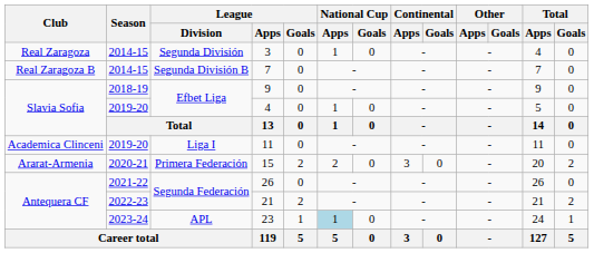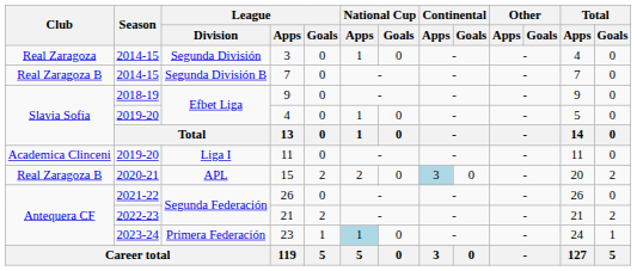 <table class="wikitable" style="text-align:center">
 <tr>
 <th rowspan="2">Club</th>
 <th rowspan="2">Season</th>
 <th colspan="3">League</th>
 <th colspan="2">National Cup</th>
 <th colspan="2">Continental</th>
 <th colspan="2">Other</th>
 <th colspan="2">Total</th>
 </tr>
 <tr>
 <th>Division</th>
 <th>Apps</th>
 <th>Goals</th>
 <th>Apps</th>
 <th>Goals</th>
 <th>Apps</th>
 <th>Goals</th>
 <th>Apps</th>
 <th>Goals</th>
 <th>Apps</th>
 <th>Goals</th>
 </tr>
 <tr>
 <td><a href='#'>Real Zaragoza</a></td>
 <td><a href='#'>2014-15</a></td>
 <td><a href='#'>Segunda División</a></td>
 <td>3</td>
 <td>0</td>
 <td>1</td>
 <td>0</td>
 <td colspan="2">-</td>
 <td colspan="2">-</td>
 <td>4</td>
 <td>0</td>
 </tr>
 <tr>
 <td><a href='#'>Real Zaragoza B</a></td>
 <td><a href='#'>2014-15</a></td>
 <td><a href='#'>Segunda División B</a></td>
 <td>7</td>
 <td>0</td>
 <td colspan="2">-</td>
 <td colspan="2">-</td>
 <td colspan="2">-</td>
 <td>7</td>
 <td>0</td>
 </tr>
 <tr>
 <td rowspan="3"><a href='#'>Slavia Sofia</a></td>
 <td><a href='#'>2018-19</a></td>
 <td rowspan="2"><a href='#'>Efbet Liga</a></td>
 <td>9</td>
 <td>0</td>
 <td colspan="2">-</td>
 <td colspan="2">-</td>
 <td colspan="2">-</td>
 <td>9</td>
 <td>0</td>
 </tr>
 <tr>
 <td><a href='#'>2019-20</a></td>
 <td>4</td>
 <td>0</td>
 <td>1</td>
 <td>0</td>
 <td colspan="2">-</td>
 <td colspan="2">-</td>
 <td>5</td>
 <td>0</td>
 </tr>
 <tr>
 <th colspan="2">Total</th>
 <th>13</th>
 <th>0</th>
 <th>1</th>
 <th>0</th>
 <th colspan="2">-</th>
 <th colspan="2">-</th>
 <th>14</th>
 <th>0</th>
 </tr>
 <tr>
 <td><a href='#'>Academica Clinceni</a></td>
 <td><a href='#'>2019-20</a></td>
 <td><a href='#'>Liga I</a></td>
 <td>11</td>
 <td>0</td>
 <td colspan="2">-</td>
 <td colspan="2">-</td>
 <td colspan="2">-</td>
 <td>11</td>
 <td>0</td>
 </tr>
 <tr>
-<td><a href='#'>Ararat-Armenia</a></td>
+<td><a href='#'>Real Zaragoza B</a></td>
 <td><a href='#'>2020-21</a></td>
-<td><a href='#'>Primera Federación</a></td>
+<td><a href='#'>APL</a></td>
 <td>15</td>
 <td>2</td>
 <td>2</td>
 <td>0</td>
-<td>3</td>
+<td style="background: lightblue;">3</td>
 <td>0</td>
 <td colspan="2">-</td>
 <td>20</td>
 <td>2</td>
 </tr>
 <tr>
 <td rowspan="3"><a href='#'>Antequera CF</a></td>
 <td><a href='#'>2021-22</a></td>
 <td rowspan="2"><a href='#'>Segunda Federación</a></td>
 <td>26</td>
 <td>0</td>
 <td colspan="2">-</td>
 <td colspan="2">-</td>
 <td colspan="2">-</td>
 <td>26</td>
 <td>0</td>
 </tr>
 <tr>
 <td><a href='#'>2022-23</a></td>
 <td>21</td>
 <td>2</td>
 <td colspan="2">-</td>
 <td colspan="2">-</td>
 <td colspan="2">-</td>
 <td>21</td>
 <td>2</td>
 </tr>
 <tr>
 <td><a href='#'>2023-24</a></td>
-<td><a href='#'>APL</a></td>
+<td><a href='#'>Primera Federación</a></td>
 <td>23</td>
 <td>1</td>
 <td style="background: lightblue;">1</td>
 <td>0</td>
 <td colspan="2">-</td>
 <td colspan="2">-</td>
 <td>24</td>
 <td>1</td>
 </tr>
 <tr>
 <th colspan="3">Career total</th>
 <th>119</th>
 <th>5</th>
 <th>5</th>
 <th>0</th>
 <th>3</th>
 <th>0</th>
 <th colspan="2">-</th>
 <th>127</th>
 <th>5</th>
 </tr>
 </table>
